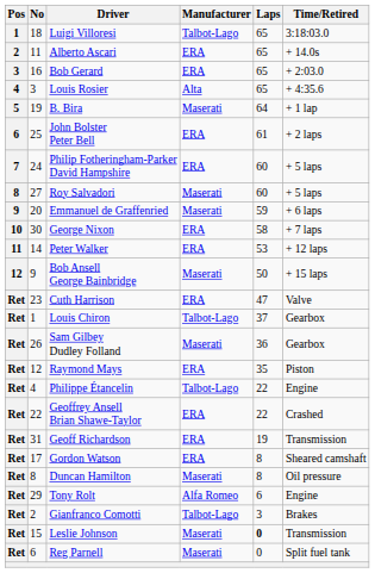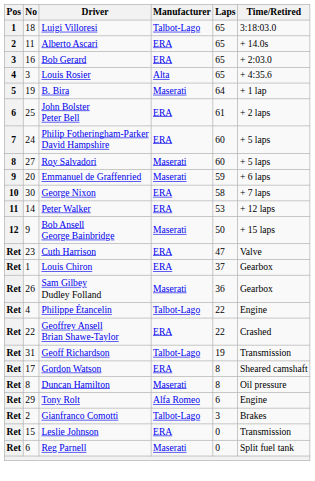 <table class="wikitable" style="font-size: 95%;">
 <tr>
 <th>Pos</th>
 <th>No</th>
 <th>Driver</th>
 <th>Manufacturer</th>
 <th>Laps</th>
 <th>Time/Retired</th>
 </tr>
 <tr>
 <th>1</th>
 <td>18</td>
 <td> <a href='#'>Luigi Villoresi</a></td>
 <td><a href='#'>Talbot-Lago</a></td>
 <td>65</td>
 <td>3:18:03.0</td>
 </tr>
 <tr>
 <th>2</th>
 <td>11</td>
 <td> <a href='#'>Alberto Ascari</a></td>
 <td><a href='#'>ERA</a></td>
 <td>65</td>
 <td>+ 14.0s</td>
 </tr>
 <tr>
 <th>3</th>
 <td>16</td>
 <td> <a href='#'>Bob Gerard</a></td>
 <td><a href='#'>ERA</a></td>
 <td>65</td>
 <td>+ 2:03.0</td>
 </tr>
 <tr>
 <th>4</th>
 <td>3</td>
 <td> <a href='#'>Louis Rosier</a></td>
 <td><a href='#'>Alta</a></td>
 <td>65</td>
 <td>+ 4:35.6</td>
 </tr>
 <tr>
 <th>5</th>
 <td>19</td>
 <td> <a href='#'>B. Bira</a></td>
 <td><a href='#'>Maserati</a></td>
 <td>64</td>
 <td>+ 1 lap</td>
 </tr>
 <tr>
 <th>6</th>
 <td>25</td>
 <td> <a href='#'>John Bolster</a><br> <a href='#'>Peter Bell</a></td>
 <td><a href='#'>ERA</a></td>
 <td>61</td>
 <td>+ 2 laps</td>
 </tr>
 <tr>
 <th>7</th>
 <td>24</td>
 <td> <a href='#'>Philip Fotheringham-Parker</a><br> <a href='#'>David Hampshire</a></td>
 <td><a href='#'>ERA</a></td>
 <td>60</td>
 <td>+ 5 laps</td>
 </tr>
 <tr>
 <th>8</th>
 <td>27</td>
 <td> <a href='#'>Roy Salvadori</a></td>
 <td><a href='#'>Maserati</a></td>
 <td>60</td>
 <td>+ 5 laps</td>
 </tr>
 <tr>
 <th>9</th>
 <td>20</td>
 <td> <a href='#'>Emmanuel de Graffenried</a></td>
 <td><a href='#'>Maserati</a></td>
 <td>59</td>
 <td>+ 6 laps</td>
 </tr>
 <tr>
 <th>10</th>
 <td>30</td>
 <td> <a href='#'>George Nixon</a></td>
 <td><a href='#'>ERA</a></td>
 <td>58</td>
 <td>+ 7 laps</td>
 </tr>
 <tr>
 <th>11</th>
 <td>14</td>
 <td> <a href='#'>Peter Walker</a></td>
 <td><a href='#'>ERA</a></td>
 <td>53</td>
 <td>+ 12 laps</td>
 </tr>
 <tr>
 <th>12</th>
 <td>9</td>
 <td> <a href='#'>Bob Ansell</a><br> <a href='#'>George Bainbridge</a></td>
 <td><a href='#'>Maserati</a></td>
 <td>50</td>
 <td>+ 15 laps</td>
 </tr>
 <tr>
 <th>Ret</th>
 <td>23</td>
 <td> <a href='#'>Cuth Harrison</a></td>
 <td><a href='#'>ERA</a></td>
 <td>47</td>
 <td>Valve</td>
 </tr>
 <tr>
 <th>Ret</th>
 <td>1</td>
 <td> <a href='#'>Louis Chiron</a></td>
-<td><a href='#'>Talbot-Lago</a></td>
+<td><a href='#'>ERA</a></td>
 <td>37</td>
 <td>Gearbox</td>
 </tr>
 <tr>
 <th>Ret</th>
 <td>26</td>
 <td> <a href='#'>Sam Gilbey</a> <br>  Dudley Folland</td>
 <td><a href='#'>Maserati</a></td>
 <td>36</td>
 <td>Gearbox</td>
-</tr>
-<tr>
-<th>Ret</th>
-<td>12</td>
-<td> <a href='#'>Raymond Mays</a></td>
-<td><a href='#'>ERA</a></td>
-<td>35</td>
-<td>Piston</td>
 </tr>
 <tr>
 <th>Ret</th>
 <td>4</td>
 <td> <a href='#'>Philippe Étancelin</a></td>
 <td><a href='#'>Talbot-Lago</a></td>
 <td>22</td>
 <td>Engine</td>
 </tr>
 <tr>
 <th>Ret</th>
 <td>22</td>
 <td> <a href='#'>Geoffrey Ansell</a> <br>  <a href='#'>Brian Shawe-Taylor</a></td>
 <td><a href='#'>ERA</a></td>
 <td>22</td>
 <td>Crashed</td>
 </tr>
 <tr>
 <th>Ret</th>
 <td>31</td>
 <td> <a href='#'>Geoff Richardson</a></td>
-<td><a href='#'>ERA</a></td>
+<td><a href='#'>Talbot-Lago</a></td>
 <td>19</td>
 <td>Transmission</td>
 </tr>
 <tr>
 <th>Ret</th>
 <td>17</td>
 <td> <a href='#'>Gordon Watson</a></td>
 <td><a href='#'>ERA</a></td>
 <td>8</td>
 <td>Sheared camshaft</td>
 </tr>
 <tr>
 <th>Ret</th>
 <td>8</td>
 <td> <a href='#'>Duncan Hamilton</a></td>
 <td><a href='#'>Maserati</a></td>
 <td>8</td>
 <td>Oil pressure</td>
 </tr>
 <tr>
 <th>Ret</th>
 <td>29</td>
 <td> <a href='#'>Tony Rolt</a></td>
 <td><a href='#'>Alfa Romeo</a></td>
 <td>6</td>
 <td>Engine</td>
 </tr>
 <tr>
 <th>Ret</th>
 <td>2</td>
 <td> <a href='#'>Gianfranco Comotti</a></td>
 <td><a href='#'>Talbot-Lago</a></td>
 <td>3</td>
 <td>Brakes</td>
 </tr>
 <tr>
 <th>Ret</th>
 <td>15</td>
 <td> <a href='#'>Leslie Johnson</a></td>
-<td><a href='#'>Maserati</a></td>
-<td><strong>0</strong></td>
+<td><a href='#'>ERA</a></td>
+<td>0</td>
 <td>Transmission</td>
 </tr>
 <tr>
 <th>Ret</th>
 <td>6</td>
 <td> <a href='#'>Reg Parnell</a></td>
 <td><a href='#'>Maserati</a></td>
 <td>0</td>
 <td>Split fuel tank</td>
 </tr>
 <tr>
 <th colspan="6"></th>
 </tr>
 </table>
